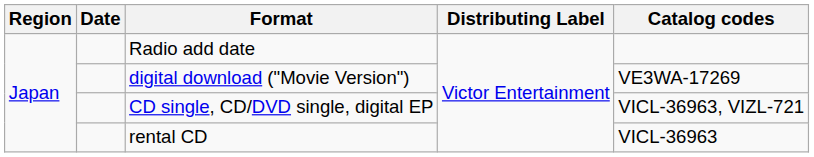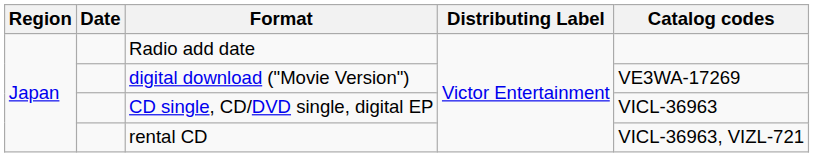 <table class="wikitable">
 <tr>
 <th>Region</th>
 <th>Date</th>
 <th>Format</th>
 <th>Distributing Label</th>
 <th>Catalog codes</th>
 </tr>
 <tr>
 <td rowspan="4"><a href='#'>Japan</a></td>
 <td></td>
 <td>Radio add date</td>
 <td rowspan="4"><a href='#'>Victor Entertainment</a></td>
 <td></td>
 </tr>
 <tr>
 <td></td>
 <td><a href='#'>digital download</a> ("Movie Version")</td>
 <td>VE3WA-17269</td>
 </tr>
 <tr>
 <td></td>
 <td><a href='#'>CD single</a>, CD/<a href='#'>DVD</a> single, digital EP</td>
-<td>VICL-36963, VIZL-721</td>
+<td>VICL-36963</td>
 </tr>
 <tr>
 <td></td>
 <td>rental CD</td>
-<td>VICL-36963</td>
+<td>VICL-36963, VIZL-721</td>
 </tr>
 </table>
